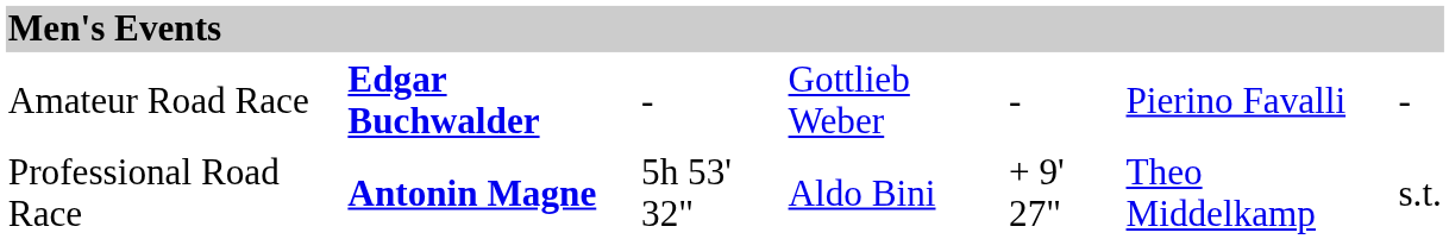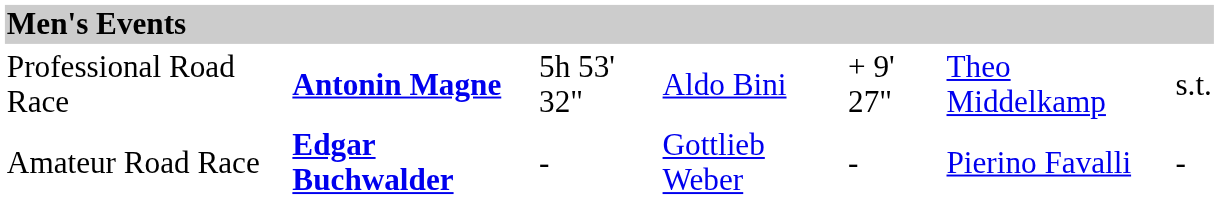 <table>
 <tr bgcolor="#cccccc">
 <td colspan=7><strong>Men's Events</strong></td>
+</tr>
+<tr>
+<td>Professional Road Race<br></td>
+<td><strong><a href='#'>Antonin Magne</a></strong><br><small></small></td>
+<td>5h 53' 32"</td>
+<td><a href='#'>Aldo Bini</a><br><small></small></td>
+<td>+ 9' 27"</td>
+<td><a href='#'>Theo Middelkamp</a><br><small></small></td>
+<td>s.t.</td>
 </tr>
 <tr>
 <td>Amateur Road Race</td>
 <td><strong><a href='#'>Edgar Buchwalder</a></strong><br><small></small></td>
 <td>-</td>
 <td><a href='#'>Gottlieb Weber</a><br><small></small></td>
 <td>-</td>
 <td><a href='#'>Pierino Favalli</a><br><small></small></td>
 <td>-</td>
 </tr>
 <tr>
-<td>Professional Road Race<br></td>
-<td><strong><a href='#'>Antonin Magne</a></strong><br><small></small></td>
-<td>5h 53' 32"</td>
-<td><a href='#'>Aldo Bini</a><br><small></small></td>
-<td>+ 9' 27"</td>
-<td><a href='#'>Theo Middelkamp</a><br><small></small></td>
-<td>s.t.</td>
-</tr>
-<tr>
 </tr>
 </table>
